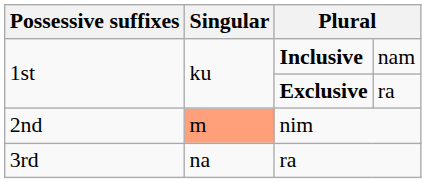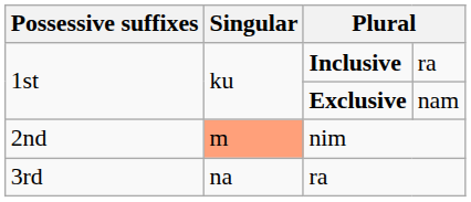 <table class="wikitable">
 <tr>
 <th>Possessive suffixes</th>
 <th>Singular</th>
 <th colspan="2">Plural</th>
 </tr>
 <tr>
 <td rowspan="2">1st</td>
 <td rowspan="2">ku</td>
 <td><strong>Inclusive</strong></td>
-<td>nam</td>
+<td>ra</td>
 </tr>
 <tr>
 <td><strong>Exclusive</strong></td>
-<td>ra</td>
+<td>nam</td>
 </tr>
 <tr>
 <td>2nd</td>
 <td style="background: lightsalmon;">m</td>
 <td colspan="2">nim</td>
 </tr>
 <tr>
 <td>3rd</td>
 <td>na</td>
 <td colspan="2">ra</td>
 </tr>
 </table>
